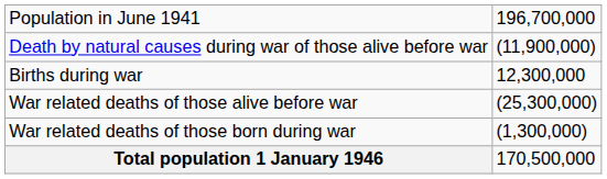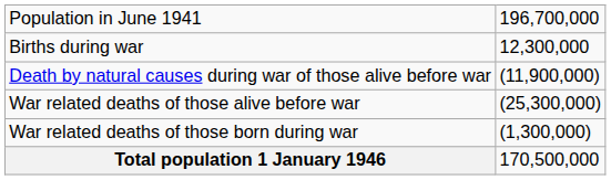 <table class="wikitable">
 <tr>
 <td>Population in June 1941</td>
 <td>196,700,000</td>
 </tr>
 <tr>
+<td>Births during war</td>
+<td>12,300,000</td>
+</tr>
+<tr>
 <td><a href='#'>Death by natural causes</a> during war of those alive before war</td>
 <td>(11,900,000)</td>
-</tr>
-<tr>
-<td>Births during war</td>
-<td>12,300,000</td>
 </tr>
 <tr>
 <td>War related deaths of those alive before war</td>
 <td>(25,300,000)</td>
 </tr>
 <tr>
 <td>War related deaths of those born during war</td>
 <td>(1,300,000)</td>
 </tr>
 <tr>
 <th>Total population 1 January 1946</th>
 <td>170,500,000</td>
 </tr>
 </table>
